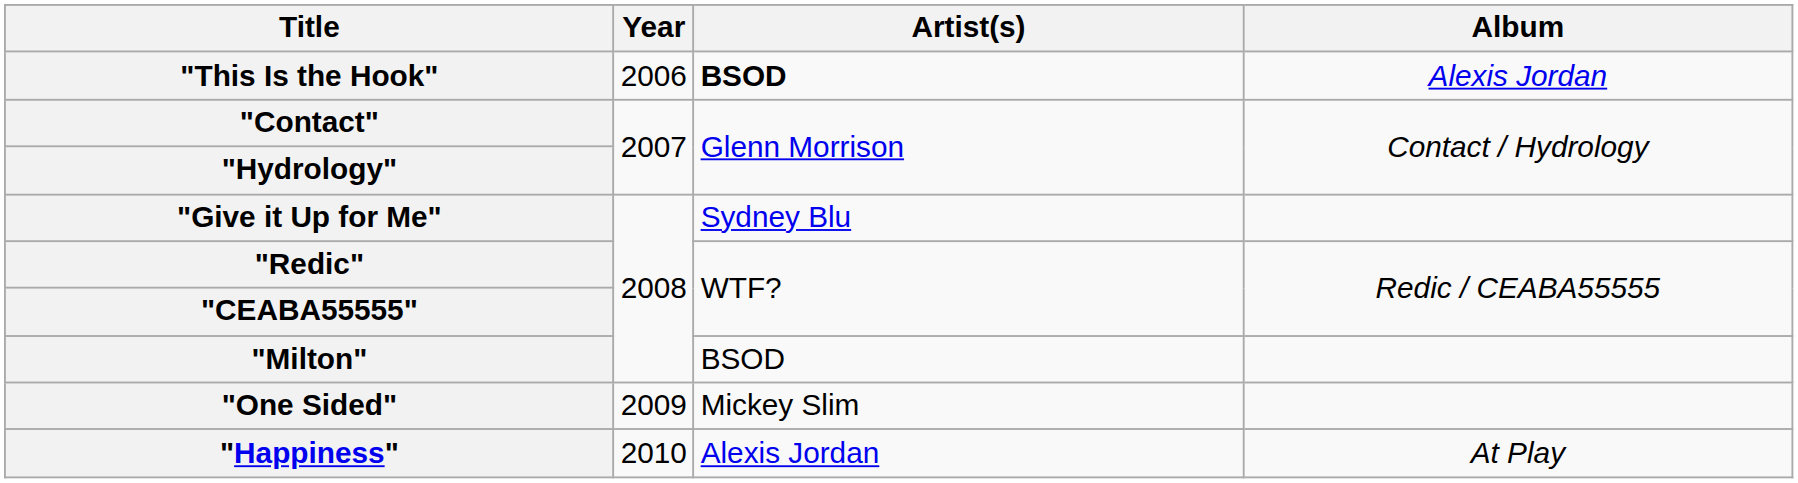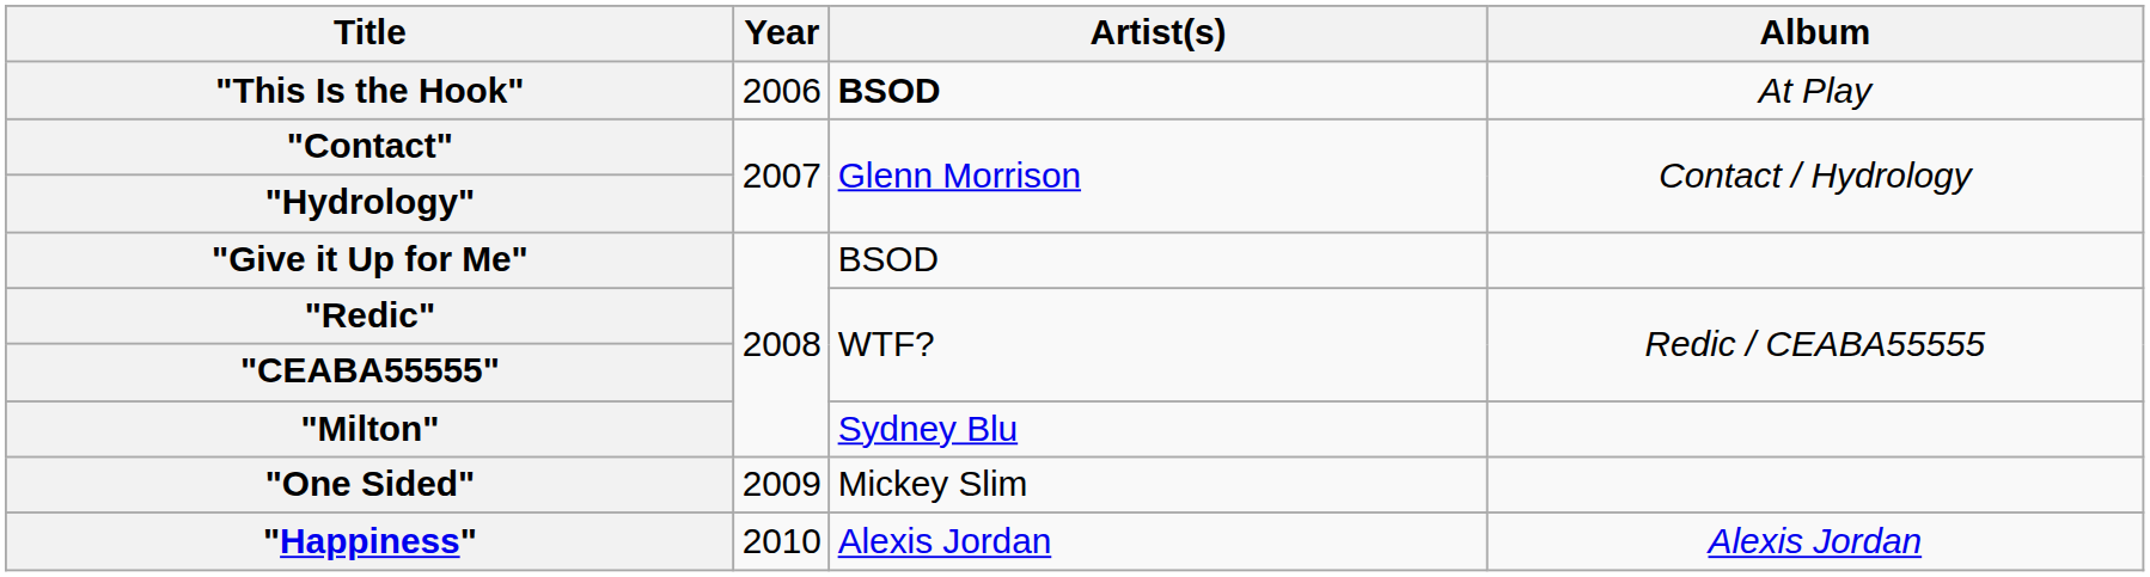 <table class="wikitable plainrowheaders">
 <tr>
 <th style="width:20em;">Title</th>
 <th>Year</th>
 <th colspan="1" style="width:18em;">Artist(s)</th>
 <th style="width:18em;">Album</th>
 </tr>
 <tr>
 <th scope="row">"This Is the Hook"</th>
 <td>2006</td>
 <td><strong>BSOD</strong></td>
-<td style="text-align:center;"><em><a href='#'>Alexis Jordan</a></em></td>
+<td style="text-align:center;"><em>At Play</em></td>
 </tr>
 <tr>
 <th scope="row">"Contact"</th>
 <td rowspan="2">2007</td>
 <td rowspan="2"><a href='#'>Glenn Morrison</a></td>
 <td rowspan="2" style="text-align:center;"><em>Contact / Hydrology</em></td>
 </tr>
 <tr>
 <th scope="row">"Hydrology"</th>
 </tr>
 <tr>
 <th scope="row">"Give it Up for Me"</th>
 <td rowspan="4">2008</td>
-<td><a href='#'>Sydney Blu</a></td>
+<td>BSOD</td>
 <td></td>
 </tr>
 <tr>
 <th scope="row">"Redic"</th>
 <td rowspan="2">WTF?</td>
 <td rowspan="2" style="text-align:center;"><em>Redic / CEABA55555</em></td>
 </tr>
 <tr>
 <th scope="row">"CEABA55555"</th>
 </tr>
 <tr>
 <th scope="row">"Milton"</th>
-<td>BSOD</td>
+<td><a href='#'>Sydney Blu</a></td>
 <td></td>
 </tr>
 <tr>
 <th scope="row">"One Sided"</th>
 <td>2009</td>
 <td>Mickey Slim</td>
 <td></td>
 </tr>
 <tr>
 <th scope="row">"<a href='#'>Happiness</a>"</th>
 <td>2010</td>
 <td><a href='#'>Alexis Jordan</a></td>
-<td style="text-align:center;"><em>At Play</em></td>
+<td style="text-align:center;"><em><a href='#'>Alexis Jordan</a></em></td>
 </tr>
 </table>
